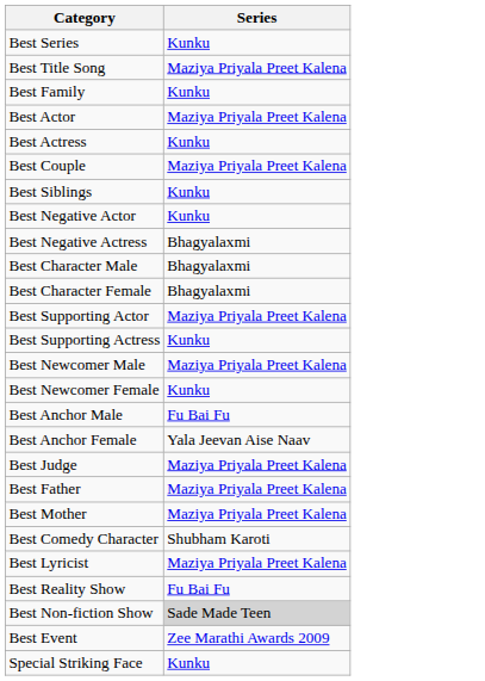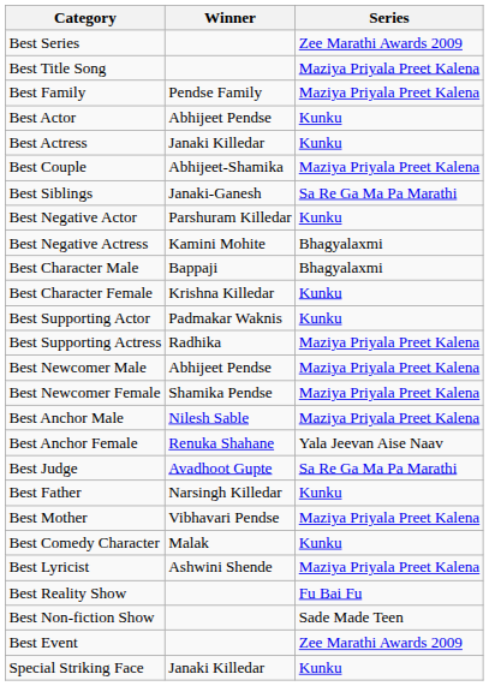 <table class="wikitable sortable">
 <tr>
 <th>Category</th>
+<th>Winner</th>
 <th>Series</th>
 </tr>
 <tr>
 <td>Best Series</td>
-<td><a href='#'>Kunku</a></td>
+<td></td>
+<td><a href='#'>Zee Marathi Awards 2009</a></td>
 </tr>
 <tr>
 <td>Best Title Song</td>
+<td></td>
 <td><a href='#'>Maziya Priyala Preet Kalena</a></td>
 </tr>
 <tr>
 <td>Best Family</td>
+<td>Pendse Family</td>
+<td><a href='#'>Maziya Priyala Preet Kalena</a></td>
+</tr>
+<tr>
+<td>Best Actor</td>
+<td>Abhijeet Pendse</td>
 <td><a href='#'>Kunku</a></td>
 </tr>
 <tr>
-<td>Best Actor</td>
-<td><a href='#'>Maziya Priyala Preet Kalena</a></td>
-</tr>
-<tr>
 <td>Best Actress</td>
+<td>Janaki Killedar</td>
 <td><a href='#'>Kunku</a></td>
 </tr>
 <tr>
 <td>Best Couple</td>
+<td>Abhijeet-Shamika</td>
 <td><a href='#'>Maziya Priyala Preet Kalena</a></td>
 </tr>
 <tr>
 <td>Best Siblings</td>
-<td><a href='#'>Kunku</a></td>
+<td>Janaki-Ganesh</td>
+<td><a href='#'>Sa Re Ga Ma Pa Marathi</a></td>
 </tr>
 <tr>
 <td>Best Negative Actor</td>
+<td>Parshuram Killedar</td>
 <td><a href='#'>Kunku</a></td>
 </tr>
 <tr>
 <td>Best Negative Actress</td>
+<td>Kamini Mohite</td>
 <td>Bhagyalaxmi</td>
 </tr>
 <tr>
 <td>Best Character Male</td>
+<td>Bappaji</td>
 <td>Bhagyalaxmi</td>
 </tr>
 <tr>
 <td>Best Character Female</td>
-<td>Bhagyalaxmi</td>
+<td>Krishna Killedar</td>
+<td><a href='#'>Kunku</a></td>
 </tr>
 <tr>
 <td>Best Supporting Actor</td>
+<td>Padmakar Waknis</td>
+<td><a href='#'>Kunku</a></td>
+</tr>
+<tr>
+<td>Best Supporting Actress</td>
+<td>Radhika</td>
 <td><a href='#'>Maziya Priyala Preet Kalena</a></td>
 </tr>
 <tr>
-<td>Best Supporting Actress</td>
-<td><a href='#'>Kunku</a></td>
-</tr>
-<tr>
 <td>Best Newcomer Male</td>
+<td>Abhijeet Pendse</td>
 <td><a href='#'>Maziya Priyala Preet Kalena</a></td>
 </tr>
 <tr>
 <td>Best Newcomer Female</td>
-<td><a href='#'>Kunku</a></td>
+<td>Shamika Pendse</td>
+<td><a href='#'>Maziya Priyala Preet Kalena</a></td>
 </tr>
 <tr>
 <td>Best Anchor Male</td>
-<td><a href='#'>Fu Bai Fu</a></td>
+<td><a href='#'>Nilesh Sable</a></td>
+<td><a href='#'>Maziya Priyala Preet Kalena</a></td>
 </tr>
 <tr>
 <td>Best Anchor Female</td>
+<td><a href='#'>Renuka Shahane</a></td>
 <td>Yala Jeevan Aise Naav</td>
 </tr>
 <tr>
 <td>Best Judge</td>
-<td><a href='#'>Maziya Priyala Preet Kalena</a></td>
+<td><a href='#'>Avadhoot Gupte</a></td>
+<td><a href='#'>Sa Re Ga Ma Pa Marathi</a></td>
 </tr>
 <tr>
 <td>Best Father</td>
-<td><a href='#'>Maziya Priyala Preet Kalena</a></td>
+<td>Narsingh Killedar</td>
+<td><a href='#'>Kunku</a></td>
 </tr>
 <tr>
 <td>Best Mother</td>
+<td>Vibhavari Pendse</td>
 <td><a href='#'>Maziya Priyala Preet Kalena</a></td>
 </tr>
 <tr>
 <td>Best Comedy Character</td>
-<td>Shubham Karoti</td>
+<td>Malak</td>
+<td><a href='#'>Kunku</a></td>
 </tr>
 <tr>
 <td>Best Lyricist</td>
+<td>Ashwini Shende</td>
 <td><a href='#'>Maziya Priyala Preet Kalena</a></td>
 </tr>
 <tr>
 <td>Best Reality Show</td>
+<td></td>
 <td><a href='#'>Fu Bai Fu</a></td>
 </tr>
 <tr>
 <td>Best Non-fiction Show</td>
-<td style="background: lightgrey;">Sade Made Teen</td>
+<td></td>
+<td>Sade Made Teen</td>
 </tr>
 <tr>
 <td>Best Event</td>
+<td></td>
 <td><a href='#'>Zee Marathi Awards 2009</a></td>
 </tr>
 <tr>
 <td>Special Striking Face</td>
+<td>Janaki Killedar</td>
 <td><a href='#'>Kunku</a></td>
 </tr>
 </table>
